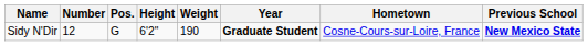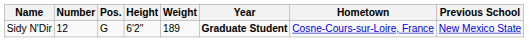 <table class="wikitable sortable" border="1">
 <tr>
 <th>Name</th>
 <th>Number</th>
 <th>Pos.</th>
 <th>Height</th>
 <th>Weight</th>
 <th>Year</th>
 <th>Hometown</th>
 <th class="unsortable">Previous School</th>
 </tr>
 <tr>
 <td>Sidy N'Dir</td>
 <td>12</td>
 <td>G</td>
 <td>6'2"</td>
-<td>190</td>
+<td>189</td>
 <td><strong>Graduate Student</strong></td>
 <td><a href='#'>Cosne-Cours-sur-Loire, France</a></td>
-<td><strong><a href='#'>New Mexico State</a></strong></td>
+<td><a href='#'>New Mexico State</a></td>
 </tr>
 </table>
